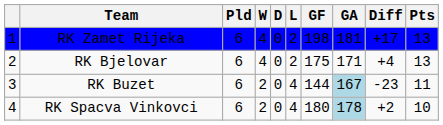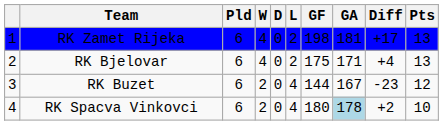 <table class="wikitable sortable" style="text-align:center">
 <tr>
 <th></th>
 <th width="180">Team</th>
 <th>Pld</th>
 <th>W</th>
 <th>D</th>
 <th>L</th>
 <th>GF</th>
 <th>GA</th>
 <th>Diff</th>
 <th>Pts</th>
 </tr>
 <tr bgcolor="#0000ff">
 <td>1</td>
 <td>RK Zamet Rijeka</td>
 <td>6</td>
 <td>4</td>
 <td>0</td>
 <td>2</td>
 <td>198</td>
 <td>181</td>
 <td>+17</td>
 <td>13</td>
 </tr>
 <tr>
 <td>2</td>
 <td>RK Bjelovar</td>
 <td>6</td>
 <td>4</td>
 <td>0</td>
 <td>2</td>
 <td>175</td>
 <td>171</td>
 <td>+4</td>
 <td>13</td>
 </tr>
 <tr>
 <td>3</td>
 <td>RK Buzet</td>
 <td>6</td>
 <td>2</td>
 <td>0</td>
 <td>4</td>
 <td>144</td>
-<td style="background: lightblue;">167</td>
+<td>167</td>
 <td>-23</td>
-<td>11</td>
+<td>12</td>
 </tr>
 <tr>
 <td>4</td>
 <td>RK Spacva Vinkovci</td>
 <td>6</td>
 <td>2</td>
 <td>0</td>
 <td>4</td>
 <td>180</td>
 <td style="background: lightblue;">178</td>
 <td>+2</td>
 <td>10</td>
 </tr>
 </table>
